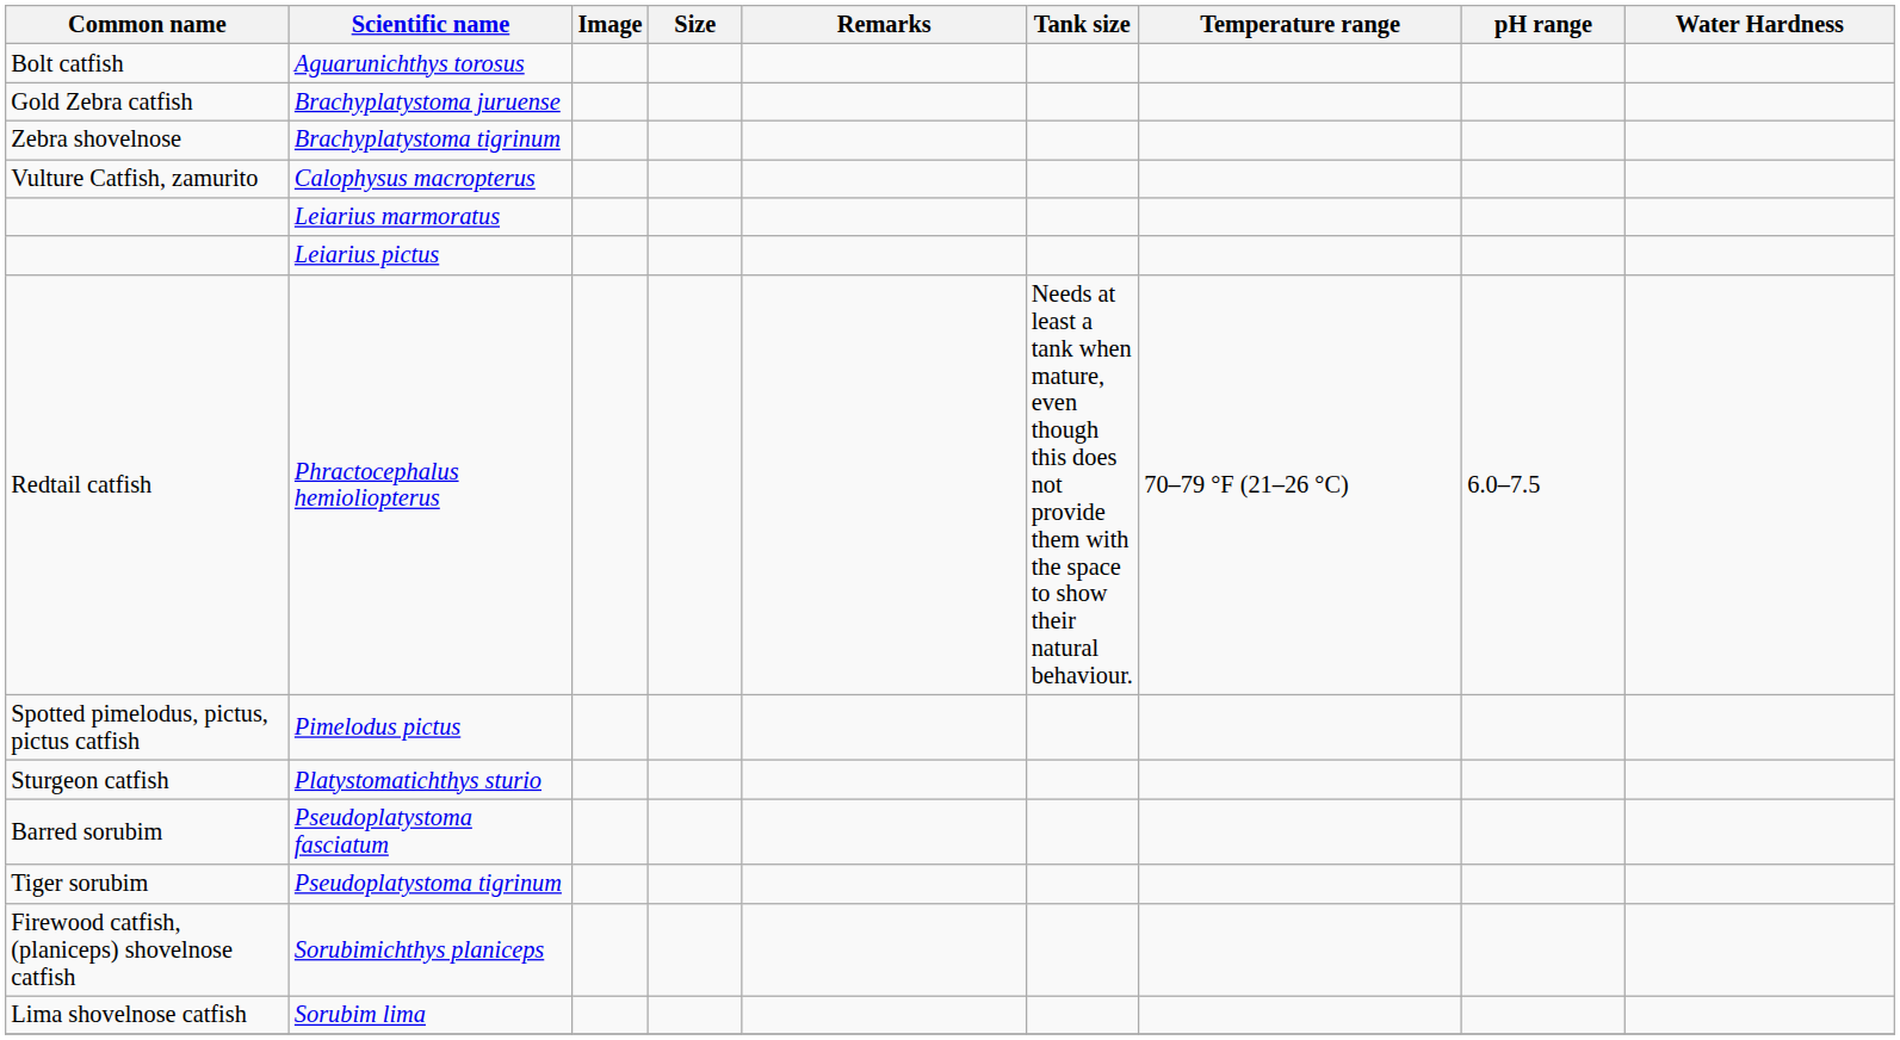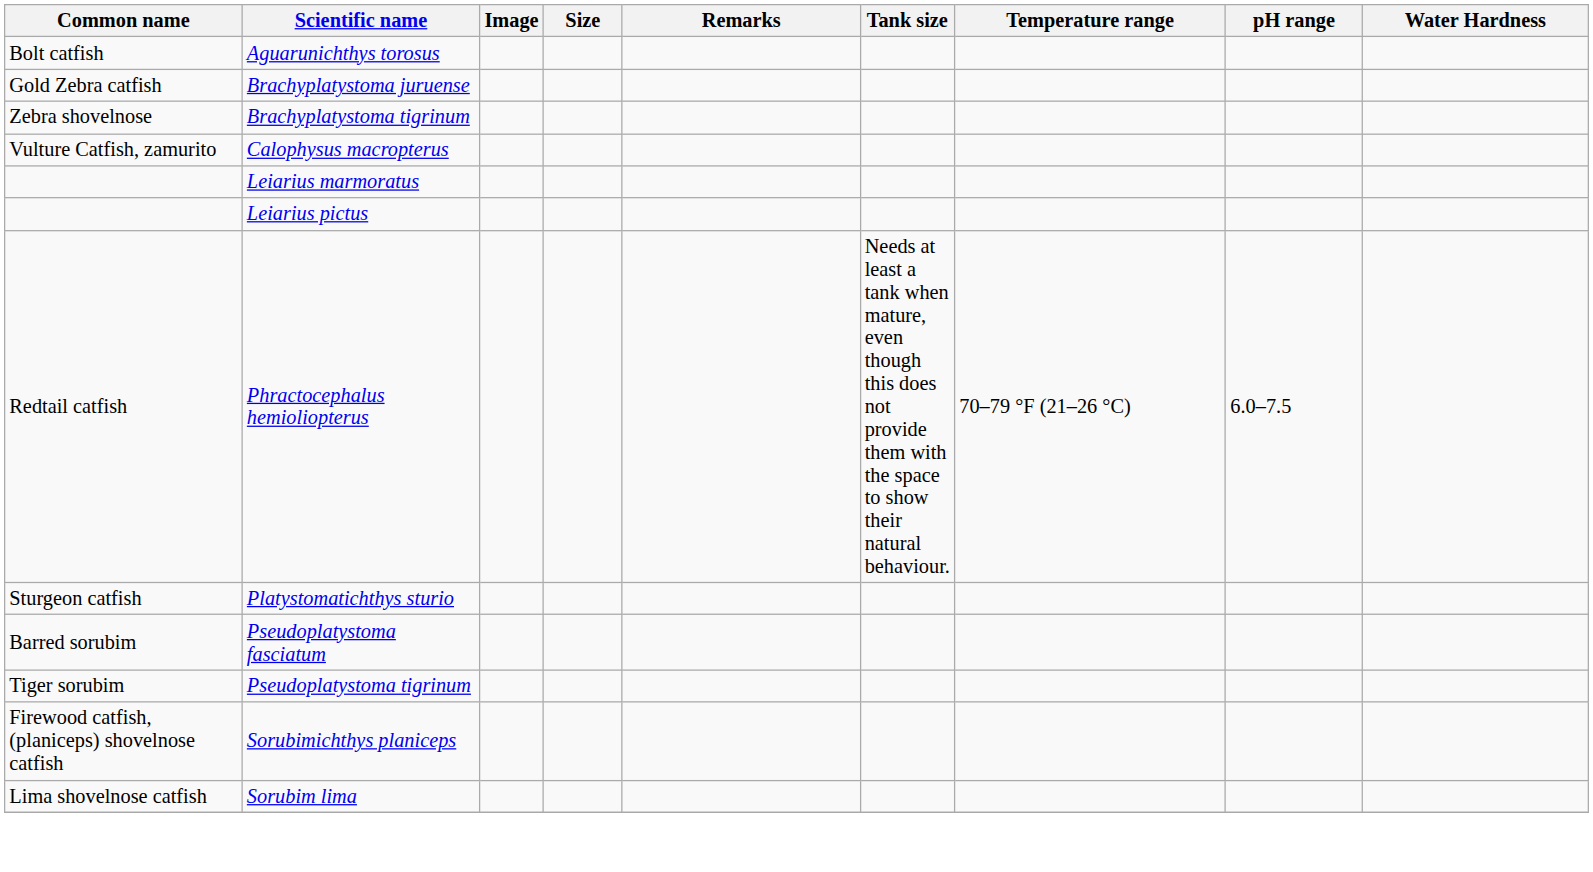 <table class="wikitable sortable">
 <tr>
 <th width="15%">Common name</th>
 <th width="15%"><a href='#'>Scientific name</a></th>
 <th width="1%">Image</th>
 <th width="5%">Size</th>
 <th width="15%">Remarks</th>
 <th width="1%">Tank size</th>
 <th class="unsortable">Temperature range</th>
 <th class="unsortable">pH range</th>
 <th>Water Hardness</th>
 </tr>
 <tr>
 <td>Bolt catfish</td>
 <td><em><a href='#'>Aguarunichthys torosus</a></em></td>
 <td></td>
 <td align="center"></td>
 <td></td>
 <td></td>
 <td></td>
 <td></td>
 <td></td>
 </tr>
 <tr>
 <td>Gold Zebra catfish</td>
 <td><em><a href='#'>Brachyplatystoma juruense</a></em></td>
 <td></td>
 <td align="center"></td>
 <td></td>
 <td></td>
 <td></td>
 <td></td>
 <td></td>
 </tr>
 <tr>
 <td>Zebra shovelnose</td>
 <td><em><a href='#'>Brachyplatystoma tigrinum</a></em></td>
 <td></td>
 <td align="center"></td>
 <td></td>
 <td></td>
 <td></td>
 <td></td>
 <td></td>
 </tr>
 <tr>
 <td>Vulture Catfish, zamurito</td>
 <td><em><a href='#'>Calophysus macropterus </a></em></td>
 <td align="center"></td>
 <td align="center"></td>
 <td></td>
 <td></td>
 <td></td>
 <td></td>
 <td></td>
 </tr>
 <tr>
 <td></td>
 <td><em><a href='#'>Leiarius marmoratus</a></em></td>
 <td align="center"></td>
 <td align="center"></td>
 <td></td>
 <td></td>
 <td></td>
 <td></td>
 <td></td>
 </tr>
 <tr>
 <td></td>
 <td><em><a href='#'>Leiarius pictus</a></em></td>
 <td></td>
 <td align="center"></td>
 <td></td>
 <td></td>
 <td></td>
 <td></td>
 <td></td>
 </tr>
 <tr>
 <td>Redtail catfish</td>
 <td><em><a href='#'>Phractocephalus hemioliopterus</a></em></td>
 <td align="center"></td>
 <td align="center"></td>
 <td></td>
 <td>Needs at least a  tank when mature, even though this does not provide them with the space to show their natural behaviour.</td>
 <td>70–79 °F (21–26 °C)</td>
 <td>6.0–7.5</td>
 <td></td>
 </tr>
 <tr>
-<td>Spotted pimelodus, pictus, pictus catfish</td>
-<td><em><a href='#'>Pimelodus pictus</a></em></td>
-<td align="center"></td>
-<td align="center"></td>
-<td></td>
-<td></td>
-<td></td>
-<td></td>
-<td></td>
-</tr>
-<tr>
 <td>Sturgeon catfish</td>
 <td><em><a href='#'>Platystomatichthys sturio</a></em></td>
 <td align="center"></td>
 <td align="center"></td>
 <td></td>
 <td></td>
 <td></td>
 <td></td>
 <td></td>
 </tr>
 <tr>
 <td>Barred sorubim</td>
 <td><em><a href='#'>Pseudoplatystoma fasciatum</a></em></td>
 <td align="center"></td>
 <td align="center"></td>
 <td></td>
 <td></td>
 <td></td>
 <td></td>
 <td></td>
 </tr>
 <tr>
 <td>Tiger sorubim</td>
 <td><em><a href='#'>Pseudoplatystoma tigrinum</a></em></td>
 <td align="center"></td>
 <td align="center"></td>
 <td></td>
 <td></td>
 <td></td>
 <td></td>
 <td></td>
 </tr>
 <tr>
 <td>Firewood catfish, (planiceps) shovelnose catfish</td>
 <td><em><a href='#'>Sorubimichthys planiceps</a></em></td>
 <td align="center"></td>
 <td align="center"></td>
 <td></td>
 <td></td>
 <td></td>
 <td></td>
 <td></td>
 </tr>
 <tr>
 <td>Lima shovelnose catfish</td>
 <td><em><a href='#'>Sorubim lima</a></em></td>
 <td></td>
 <td align="center"></td>
 <td></td>
 <td></td>
 <td></td>
 <td></td>
 <td></td>
 </tr>
 <tr>
 </tr>
 </table>
